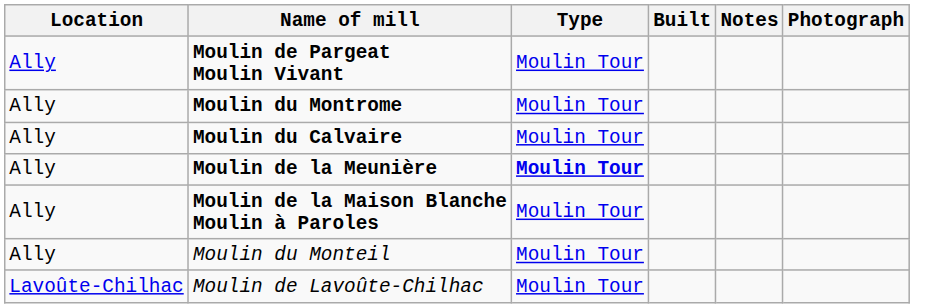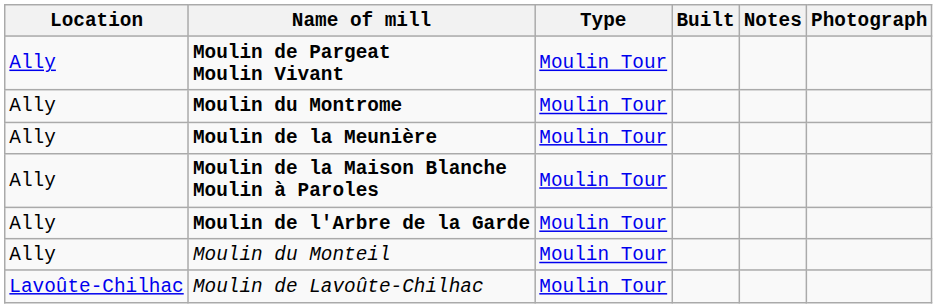 <table class="wikitable">
 <tr>
 <th>Location</th>
 <th>Name of mill</th>
 <th>Type</th>
 <th>Built</th>
 <th>Notes</th>
 <th>Photograph</th>
 </tr>
 <tr>
 <td><a href='#'>Ally</a></td>
 <td><strong>Moulin de Pargeat<br>Moulin Vivant</strong></td>
 <td><a href='#'>Moulin Tour</a></td>
 <td></td>
 <td> </td>
 <td></td>
 </tr>
 <tr>
 <td>Ally</td>
 <td><strong>Moulin du Montrome</strong></td>
 <td><a href='#'>Moulin Tour</a></td>
 <td></td>
 <td> </td>
 <td></td>
 </tr>
 <tr>
 <td>Ally</td>
-<td><strong>Moulin du Calvaire</strong></td>
+<td><strong>Moulin de la Meunière</strong></td>
 <td><a href='#'>Moulin Tour</a></td>
 <td></td>
 <td> </td>
 <td></td>
 </tr>
 <tr>
 <td>Ally</td>
-<td><strong>Moulin de la Meunière</strong></td>
-<td><strong><a href='#'>Moulin Tour</a></strong></td>
+<td><strong>Moulin de la Maison Blanche<br>Moulin à Paroles</strong></td>
+<td><a href='#'>Moulin Tour</a></td>
 <td></td>
 <td> </td>
 <td></td>
 </tr>
 <tr>
 <td>Ally</td>
-<td><strong>Moulin de la Maison Blanche<br>Moulin à Paroles</strong></td>
+<td><strong>Moulin de l'Arbre de la Garde</strong></td>
 <td><a href='#'>Moulin Tour</a></td>
 <td></td>
 <td> </td>
 <td></td>
 </tr>
 <tr>
 <td>Ally</td>
 <td><em>Moulin du Monteil</em></td>
 <td><a href='#'>Moulin Tour</a></td>
 <td></td>
 <td> </td>
 <td></td>
 </tr>
 <tr>
 <td><a href='#'>Lavoûte-Chilhac</a></td>
 <td><em>Moulin de Lavoûte-Chilhac</em></td>
 <td><a href='#'>Moulin Tour</a></td>
 <td></td>
 <td> </td>
 <td></td>
 </tr>
 </table>
